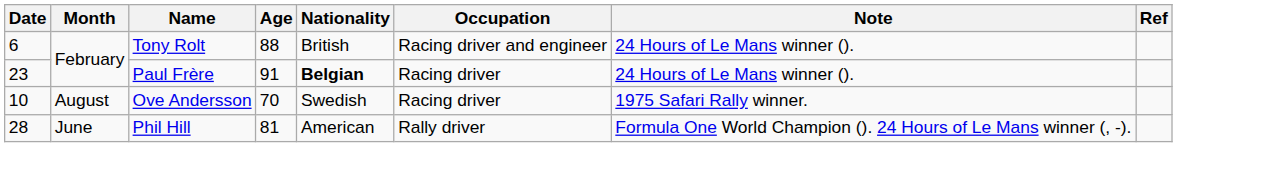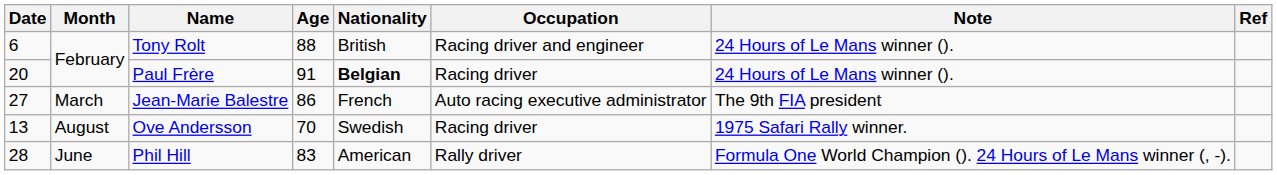 <table class="wikitable" style="font-size:85%;">
 <tr>
 <th>Date</th>
 <th>Month</th>
 <th>Name</th>
 <th>Age</th>
 <th>Nationality</th>
 <th>Occupation</th>
 <th>Note</th>
 <th>Ref</th>
 </tr>
 <tr>
 <td>6</td>
 <td rowspan=2>February</td>
 <td><a href='#'>Tony Rolt</a></td>
 <td>88</td>
 <td>British</td>
 <td>Racing driver and engineer</td>
 <td><a href='#'>24 Hours of Le Mans</a> winner ().</td>
 <td></td>
 </tr>
 <tr>
-<td>23</td>
+<td>20</td>
 <td><a href='#'>Paul Frère</a></td>
 <td>91</td>
 <td><strong>Belgian</strong></td>
 <td>Racing driver</td>
 <td><a href='#'>24 Hours of Le Mans</a> winner ().</td>
 <td></td>
 </tr>
 <tr>
-<td>10</td>
+<td>27</td>
+<td>March</td>
+<td><a href='#'>Jean-Marie Balestre</a></td>
+<td>86</td>
+<td>French</td>
+<td>Auto racing executive administrator</td>
+<td>The 9th <a href='#'>FIA</a> president</td>
+<td></td>
+</tr>
+<tr>
+<td>13</td>
 <td>August</td>
 <td><a href='#'>Ove Andersson</a></td>
 <td>70</td>
 <td>Swedish</td>
 <td>Racing driver</td>
 <td><a href='#'>1975 Safari Rally</a> winner.</td>
 <td></td>
 </tr>
 <tr>
 <td>28</td>
 <td>June</td>
 <td><a href='#'>Phil Hill</a></td>
-<td>81</td>
+<td>83</td>
 <td>American</td>
 <td>Rally driver</td>
 <td><a href='#'>Formula One</a> World Champion (). <a href='#'>24 Hours of Le Mans</a> winner (, -).</td>
 <td></td>
 </tr>
 </table>
